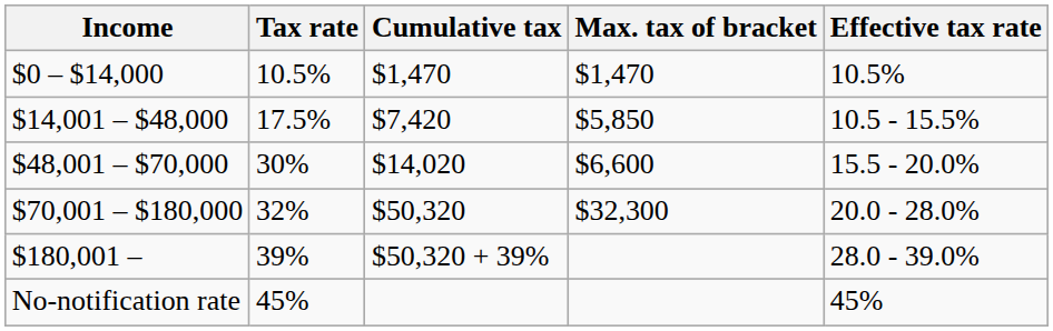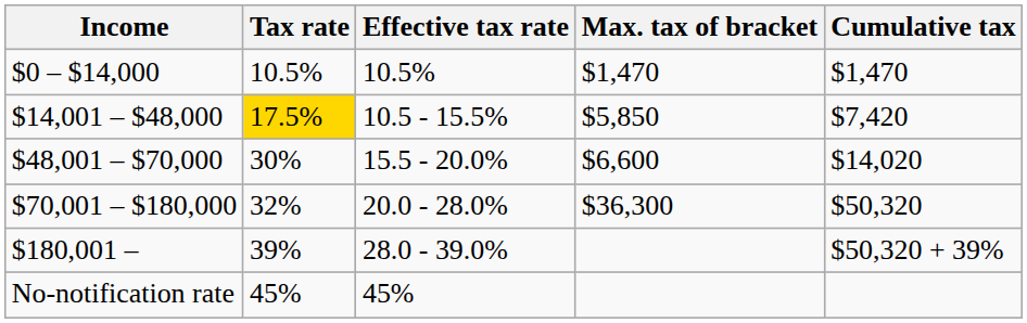 <table class="wikitable">
 <tr>
 <th>Income</th>
 <th>Tax rate</th>
+<th>Effective tax rate</th>
+<th>Max. tax of bracket</th>
 <th>Cumulative tax</th>
-<th>Max. tax of bracket</th>
-<th>Effective tax rate</th>
 </tr>
 <tr>
 <td>$0 – $14,000</td>
 <td>10.5%</td>
+<td>10.5%</td>
 <td>$1,470</td>
 <td>$1,470</td>
-<td>10.5%</td>
 </tr>
 <tr>
 <td>$14,001 – $48,000</td>
-<td>17.5%</td>
+<td style="background: gold;">17.5%</td>
+<td>10.5 - 15.5%</td>
+<td>$5,850</td>
 <td>$7,420</td>
-<td>$5,850</td>
-<td>10.5 - 15.5%</td>
 </tr>
 <tr>
 <td>$48,001 – $70,000</td>
 <td>30%</td>
+<td>15.5 - 20.0%</td>
+<td>$6,600</td>
 <td>$14,020</td>
-<td>$6,600</td>
-<td>15.5 - 20.0%</td>
 </tr>
 <tr>
 <td>$70,001 – $180,000</td>
 <td>32%</td>
+<td>20.0 - 28.0%</td>
+<td>$36,300</td>
 <td>$50,320</td>
-<td>$32,300</td>
-<td>20.0 - 28.0%</td>
 </tr>
 <tr>
 <td>$180,001 –</td>
 <td>39%</td>
+<td>28.0 - 39.0%</td>
+<td></td>
 <td>$50,320 + 39%</td>
-<td></td>
-<td>28.0 - 39.0%</td>
 </tr>
 <tr>
 <td>No-notification rate</td>
 <td>45%</td>
+<td>45%</td>
 <td></td>
 <td></td>
-<td>45%</td>
 </tr>
 </table>
